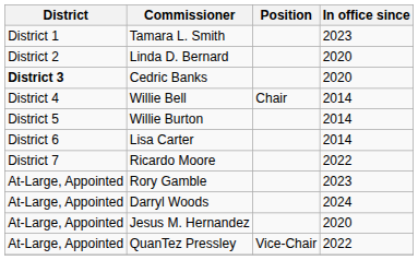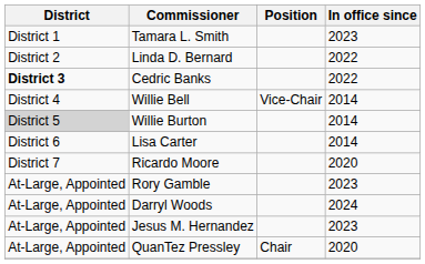 <table class="wikitable sortable">
 <tr>
 <th>District</th>
 <th>Commissioner</th>
 <th>Position</th>
 <th>In office since</th>
 </tr>
 <tr>
 <td>District 1</td>
 <td>Tamara L. Smith</td>
 <td></td>
 <td>2023</td>
 </tr>
 <tr>
 <td>District 2</td>
 <td>Linda D. Bernard</td>
 <td></td>
-<td>2020</td>
+<td>2022</td>
 </tr>
 <tr>
 <td><strong>District 3</strong></td>
 <td>Cedric Banks</td>
 <td></td>
-<td>2020</td>
+<td>2022</td>
 </tr>
 <tr>
 <td>District 4</td>
 <td>Willie Bell</td>
-<td>Chair</td>
+<td>Vice-Chair</td>
 <td>2014</td>
 </tr>
 <tr>
-<td>District 5</td>
+<td style="background: lightgrey;">District 5</td>
 <td>Willie Burton</td>
 <td></td>
 <td>2014</td>
 </tr>
 <tr>
 <td>District 6</td>
 <td>Lisa Carter</td>
 <td></td>
 <td>2014</td>
 </tr>
 <tr>
 <td>District 7</td>
 <td>Ricardo Moore</td>
 <td></td>
-<td>2022</td>
+<td>2020</td>
 </tr>
 <tr>
 <td>At-Large, Appointed</td>
 <td>Rory Gamble</td>
 <td></td>
 <td>2023</td>
 </tr>
 <tr>
 <td>At-Large, Appointed</td>
 <td>Darryl Woods</td>
 <td></td>
 <td>2024</td>
 </tr>
 <tr>
 <td>At-Large, Appointed</td>
 <td>Jesus M. Hernandez</td>
 <td></td>
-<td>2020</td>
+<td>2023</td>
 </tr>
 <tr>
 <td>At-Large, Appointed</td>
 <td>QuanTez Pressley</td>
-<td>Vice-Chair</td>
-<td>2022</td>
+<td>Chair</td>
+<td>2020</td>
 </tr>
 <tr>
 </tr>
 </table>
